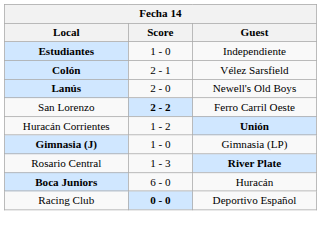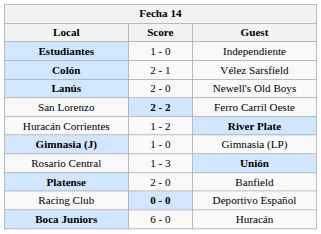 <table class="wikitable nowrap" style="font-size:88%; float:left; margin-right:1em;">
 <tr>
 <th colspan=3 align=center>Fecha 14</th>
 </tr>
 <tr>
 <th width="150">Local</th>
 <th width="75">Score</th>
 <th width="150">Guest</th>
 </tr>
 <tr align=center>
 <td bgcolor=#D0E7FF><strong>Estudiantes</strong></td>
 <td>1 - 0</td>
 <td>Independiente</td>
 </tr>
 <tr align=center>
 <td bgcolor=#D0E7FF><strong>Colón</strong></td>
 <td>2 - 1</td>
 <td>Vélez Sarsfield</td>
 </tr>
 <tr align=center>
 <td bgcolor=#D0E7FF><strong>Lanús</strong></td>
 <td>2 - 0</td>
 <td>Newell's Old Boys</td>
 </tr>
 <tr align=center>
 <td>San Lorenzo</td>
 <td bgcolor=#D0E7FF><strong>2 - 2</strong></td>
 <td>Ferro Carril Oeste</td>
 </tr>
 <tr align=center>
 <td>Huracán Corrientes</td>
 <td>1 - 2</td>
-<td bgcolor=#D0E7FF><strong>Unión</strong></td>
+<td bgcolor=#D0E7FF><strong>River Plate</strong></td>
 </tr>
 <tr align=center>
 <td bgcolor=#D0E7FF><strong>Gimnasia (J)</strong></td>
 <td>1 - 0</td>
 <td>Gimnasia (LP)</td>
 </tr>
 <tr align=center>
 <td>Rosario Central</td>
 <td>1 - 3</td>
-<td bgcolor=#D0E7FF><strong>River Plate</strong></td>
+<td bgcolor=#D0E7FF><strong>Unión</strong></td>
+</tr>
+<tr align=center>
+<td bgcolor=#D0E7FF><strong>Platense</strong></td>
+<td>2 - 0</td>
+<td>Banfield</td>
+</tr>
+<tr align=center>
+<td>Racing Club</td>
+<td bgcolor=#D0E7FF><strong>0 - 0</strong></td>
+<td>Deportivo Español</td>
 </tr>
 <tr align=center>
 <td bgcolor=#D0E7FF><strong>Boca Juniors</strong></td>
 <td>6 - 0</td>
 <td>Huracán</td>
 </tr>
-<tr align=center>
-<td>Racing Club</td>
-<td bgcolor=#D0E7FF><strong>0 - 0</strong></td>
-<td>Deportivo Español</td>
-</tr>
 </table>
